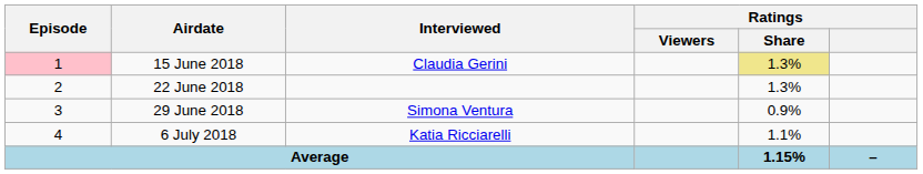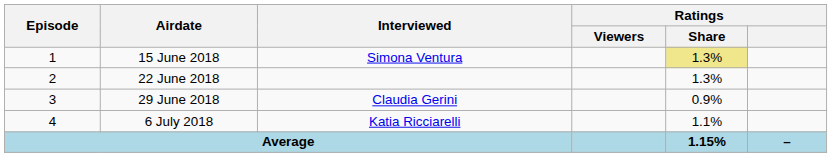 <table class="wikitable" style="font-size:90%; width:70%; text-align:center">
 <tr>
 <th rowspan="2" style="width:5%;">Episode</th>
 <th rowspan="2" style="width:10%;">Airdate</th>
 <th rowspan="2" style="width:20%;">Interviewed</th>
 <th colspan="3">Ratings</th>
 </tr>
 <tr>
 <th style="width:5%;">Viewers</th>
 <th style="width:5%;">Share</th>
 <th style="width:5%;"></th>
 </tr>
 <tr>
-<td style="background: pink;">1</td>
+<td>1</td>
 <td>15 June 2018</td>
-<td><a href='#'>Claudia Gerini</a></td>
+<td><a href='#'>Simona Ventura</a></td>
 <td></td>
 <td style="background: khaki;">1.3%</td>
 <td></td>
 </tr>
 <tr>
 <td>2</td>
 <td>22 June 2018</td>
 <td></td>
 <td></td>
 <td>1.3%</td>
 <td></td>
 </tr>
 <tr>
 <td>3</td>
 <td>29 June 2018</td>
-<td><a href='#'>Simona Ventura</a></td>
+<td><a href='#'>Claudia Gerini</a></td>
 <td></td>
 <td>0.9%</td>
 <td></td>
 </tr>
 <tr>
 <td>4</td>
 <td>6 July 2018</td>
 <td><a href='#'>Katia Ricciarelli</a></td>
 <td></td>
 <td>1.1%</td>
 <td></td>
 </tr>
 <tr>
 <td colspan="3" style="background:lightblue"><strong>Average</strong></td>
 <td style="background:lightblue"><strong></strong></td>
 <td style="background:lightblue"><strong>1.15%</strong></td>
 <td style="background:lightblue"><strong>–</strong></td>
 </tr>
 </table>
